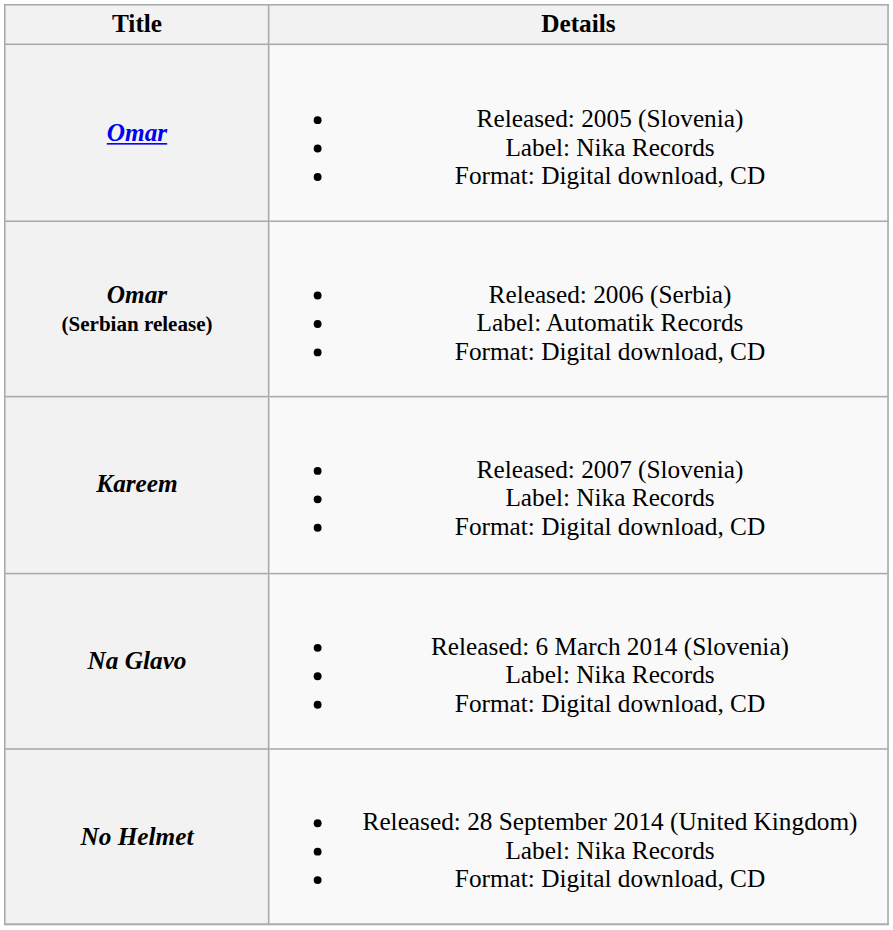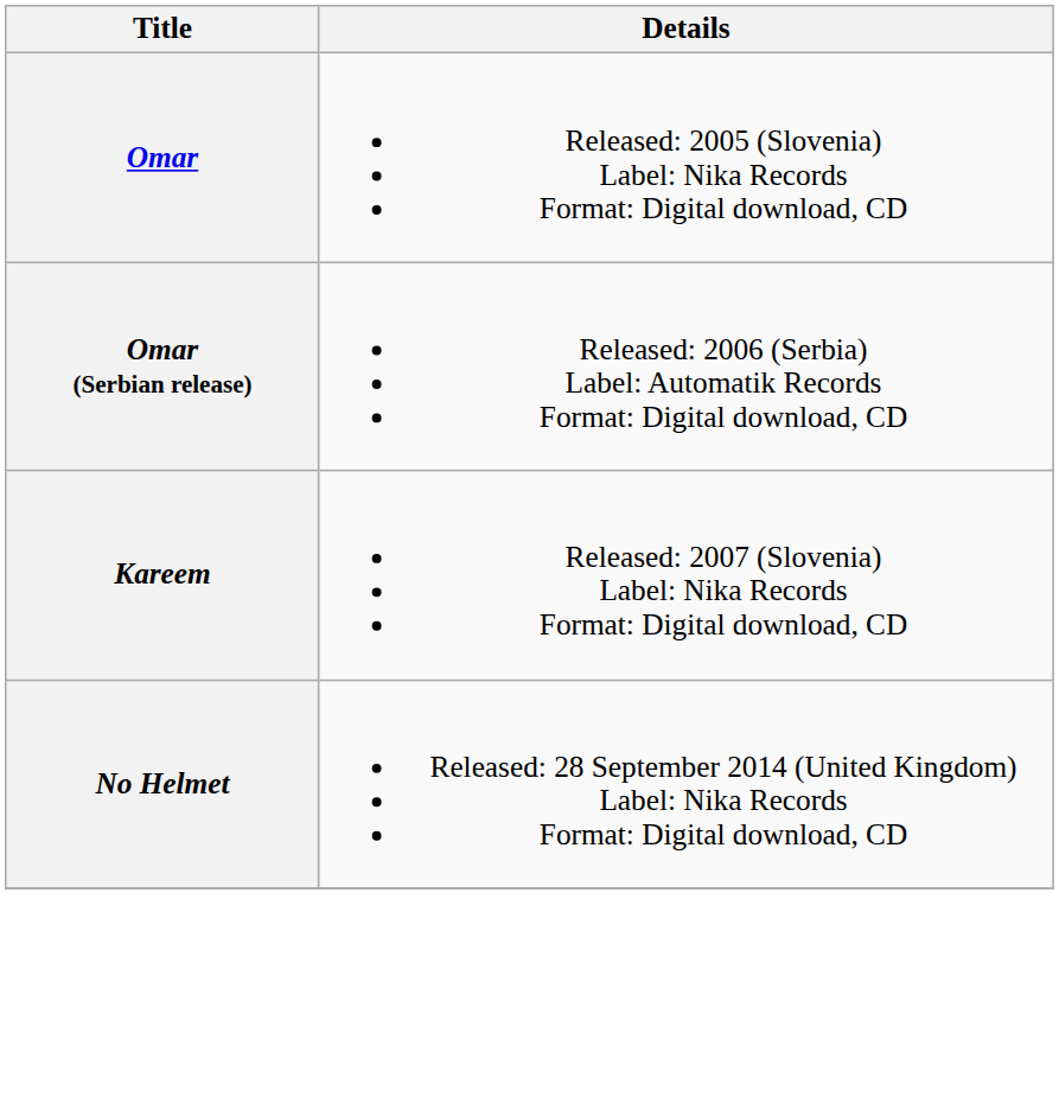 <table class="wikitable plainrowheaders" style="text-align:center;">
 <tr>
 <th scope="col" style="width:10em;">Title</th>
 <th scope="col" style="width:24em;">Details</th>
 </tr>
 <tr>
 <th scope="row"><em><a href='#'>Omar</a></em></th>
 <td><br><ul><li>Released: 2005 <span>(Slovenia)</span></li><li>Label: Nika Records</li><li>Format: Digital download, CD</li></ul></td>
 </tr>
 <tr>
 <th scope="row"><em>Omar</em><br><small>(Serbian release)</small></th>
 <td><br><ul><li>Released: 2006 <span>(Serbia)</span></li><li>Label: Automatik Records</li><li>Format: Digital download, CD</li></ul></td>
 </tr>
 <tr>
 <th scope="row"><em>Kareem</em></th>
 <td><br><ul><li>Released: 2007 <span>(Slovenia)</span></li><li>Label: Nika Records</li><li>Format: Digital download, CD</li></ul></td>
 </tr>
 <tr>
-<th scope="row"><em>Na Glavo</em></th>
-<td><br><ul><li>Released: 6 March 2014 <span>(Slovenia)</span></li><li>Label: Nika Records</li><li>Format: Digital download, CD</li></ul></td>
-</tr>
-<tr>
 <th scope="row"><em>No Helmet</em></th>
 <td><br><ul><li>Released: 28 September 2014 <span>(United Kingdom)</span></li><li>Label: Nika Records</li><li>Format: Digital download, CD</li></ul></td>
 </tr>
 <tr>
 </tr>
 </table>
